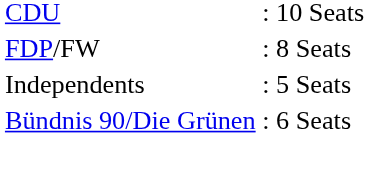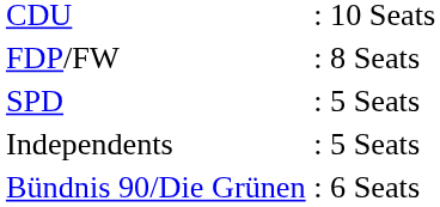 <table>
 <tr>
 <td><a href='#'>CDU</a></td>
 <td>: 10 Seats</td>
 </tr>
 <tr --->
 <td><a href='#'>FDP</a>/FW</td>
 <td>: 8 Seats</td>
 </tr>
 <tr --->
+<td><a href='#'>SPD</a></td>
+<td>: 5 Seats</td>
+</tr>
+<tr --->
 <td>Independents</td>
 <td>: 5 Seats</td>
 </tr>
 <tr --->
 <td><a href='#'>Bündnis 90/Die Grünen</a></td>
 <td>: 6 Seats</td>
 </tr>
 </table>
